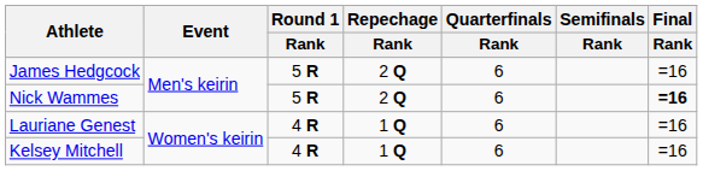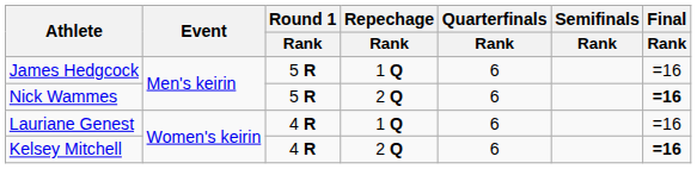 <table class=wikitable style=font-size:90%;text-align:center>
 <tr>
 <th rowspan=2>Athlete</th>
 <th rowspan=2>Event</th>
 <th>Round 1</th>
 <th>Repechage</th>
 <th>Quarterfinals</th>
 <th>Semifinals</th>
 <th>Final</th>
 </tr>
 <tr style=font-size:95%>
 <th>Rank</th>
 <th>Rank</th>
 <th>Rank</th>
 <th>Rank</th>
 <th>Rank</th>
 </tr>
 <tr>
 <td align=left><a href='#'>James Hedgcock</a></td>
 <td align=left rowspan=2><a href='#'>Men's keirin</a></td>
 <td>5 <strong>R</strong></td>
-<td>2 <strong>Q</strong></td>
+<td>1 <strong>Q</strong></td>
 <td>6</td>
 <td></td>
 <td>=16</td>
 </tr>
 <tr>
 <td align=left><a href='#'>Nick Wammes</a></td>
 <td>5 <strong>R</strong></td>
 <td>2 <strong>Q</strong></td>
 <td>6</td>
 <td></td>
 <td><strong>=16</strong></td>
 </tr>
 <tr>
 <td align=left><a href='#'>Lauriane Genest</a></td>
 <td align=left rowspan=2><a href='#'>Women's keirin</a></td>
 <td>4 <strong>R</strong></td>
 <td>1 <strong>Q</strong></td>
 <td>6</td>
 <td></td>
 <td>=16</td>
 </tr>
 <tr>
 <td align=left><a href='#'>Kelsey Mitchell</a></td>
 <td>4 <strong>R</strong></td>
-<td>1 <strong>Q</strong></td>
+<td>2 <strong>Q</strong></td>
 <td>6</td>
 <td></td>
-<td>=16</td>
+<td><strong>=16</strong></td>
 </tr>
 </table>
